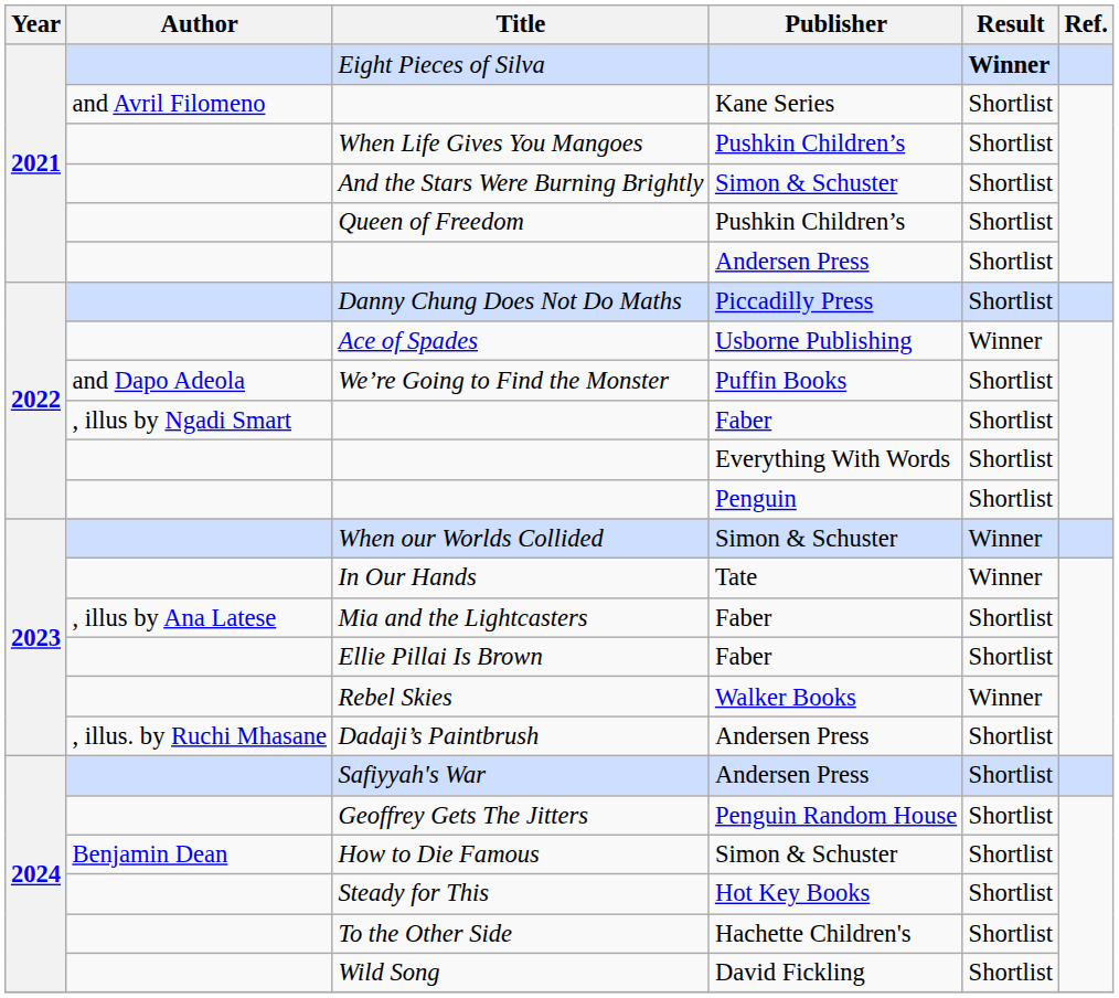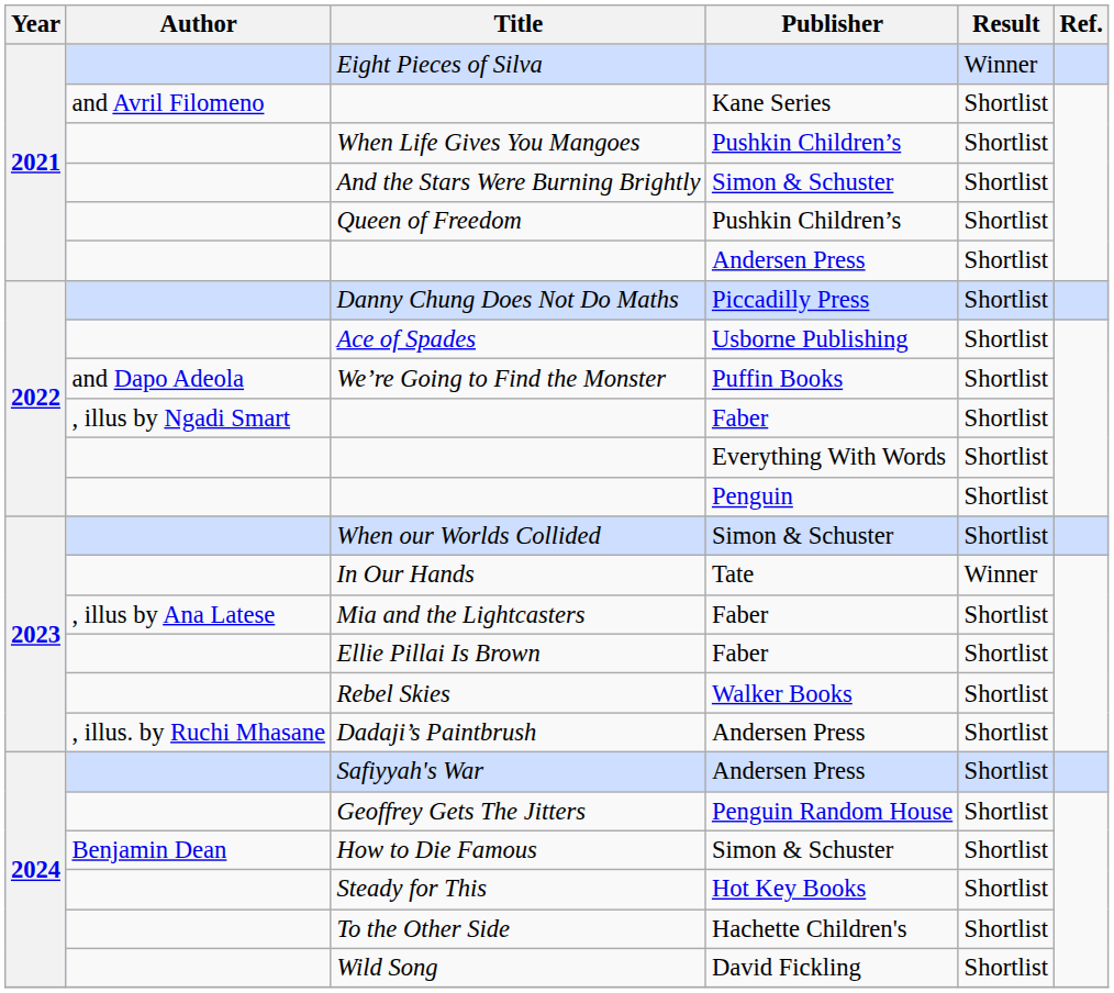 <table class="wikitable sortable mw-collapsible">
 <tr>
 <th>Year</th>
 <th>Author</th>
 <th>Title</th>
 <th>Publisher</th>
 <th>Result</th>
 <th>Ref.</th>
 </tr>
 <tr style="background:#cddeff">
 <th rowspan="6"><a href='#'>2021</a></th>
 <td></td>
 <td><em>Eight Pieces of Silva</em></td>
 <td></td>
-<td><strong>Winner</strong></td>
+<td>Winner</td>
 <td></td>
 </tr>
 <tr>
 <td> and <a href='#'>Avril Filomeno</a></td>
 <td><em></em></td>
 <td>Kane Series</td>
 <td>Shortlist</td>
 <td rowspan="5"></td>
 </tr>
 <tr>
 <td></td>
 <td><em>When Life Gives You Mangoes</em></td>
 <td><a href='#'>Pushkin Children’s</a></td>
 <td>Shortlist</td>
 </tr>
 <tr>
 <td></td>
 <td><em>And the Stars Were Burning Brightly</em></td>
 <td><a href='#'>Simon & Schuster</a></td>
 <td>Shortlist</td>
 </tr>
 <tr>
 <td></td>
 <td><em>Queen of Freedom</em></td>
 <td>Pushkin Children’s</td>
 <td>Shortlist</td>
 </tr>
 <tr>
 <td></td>
 <td><em></em></td>
 <td><a href='#'>Andersen Press</a></td>
 <td>Shortlist</td>
 </tr>
 <tr style="background:#cddeff">
 <th rowspan="6"><a href='#'>2022</a></th>
 <td></td>
 <td><em>Danny Chung Does Not Do Maths</em></td>
 <td><a href='#'>Piccadilly Press</a></td>
 <td>Shortlist</td>
 <td></td>
 </tr>
 <tr>
 <td></td>
 <td><em><a href='#'>Ace of Spades</a></em></td>
 <td><a href='#'>Usborne Publishing</a></td>
-<td>Winner</td>
+<td>Shortlist</td>
 <td rowspan="5"></td>
 </tr>
 <tr>
 <td> and <a href='#'>Dapo Adeola</a></td>
 <td><em>We’re Going to Find the Monster</em></td>
 <td><a href='#'>Puffin Books</a></td>
 <td>Shortlist</td>
 </tr>
 <tr>
 <td>, illus by <a href='#'>Ngadi Smart</a></td>
 <td><em></em></td>
 <td><a href='#'>Faber</a></td>
 <td>Shortlist</td>
 </tr>
 <tr>
 <td></td>
 <td></td>
 <td>Everything With Words</td>
 <td>Shortlist</td>
 </tr>
 <tr>
 <td></td>
 <td><em></em></td>
 <td><a href='#'>Penguin</a></td>
 <td>Shortlist</td>
 </tr>
 <tr style="background:#cddeff">
 <th rowspan="6"><a href='#'>2023</a></th>
 <td></td>
 <td><em>When our Worlds Collided</em></td>
 <td>Simon & Schuster</td>
-<td>Winner</td>
+<td>Shortlist</td>
 <td></td>
 </tr>
 <tr>
 <td></td>
 <td><em>In Our Hands</em></td>
 <td>Tate</td>
 <td>Winner</td>
 <td rowspan="5"></td>
 </tr>
 <tr>
 <td>, illus by <a href='#'>Ana Latese</a></td>
 <td><em>Mia and the Lightcasters</em></td>
 <td>Faber</td>
 <td>Shortlist</td>
 </tr>
 <tr>
 <td></td>
 <td><em>Ellie Pillai Is Brown</em></td>
 <td>Faber</td>
 <td>Shortlist</td>
 </tr>
 <tr>
 <td></td>
 <td><em>Rebel Skies</em></td>
 <td><a href='#'>Walker Books</a></td>
-<td>Winner</td>
+<td>Shortlist</td>
 </tr>
 <tr>
 <td>, illus. by <a href='#'>Ruchi Mhasane</a></td>
 <td><em>Dadaji’s Paintbrush</em></td>
 <td>Andersen Press</td>
 <td>Shortlist</td>
 </tr>
 <tr style="background:#cddeff">
 <th rowspan="6"><a href='#'>2024</a></th>
 <td></td>
 <td><em>Safiyyah's War</em></td>
 <td>Andersen Press</td>
 <td>Shortlist</td>
 <td></td>
 </tr>
 <tr>
 <td></td>
 <td><em>Geoffrey Gets The Jitters</em></td>
 <td><a href='#'>Penguin Random House</a></td>
 <td>Shortlist</td>
 <td rowspan="5"></td>
 </tr>
 <tr>
 <td><a href='#'>Benjamin Dean</a></td>
 <td><em>How to Die Famous</em></td>
 <td>Simon & Schuster</td>
 <td>Shortlist</td>
 </tr>
 <tr>
 <td></td>
 <td><em>Steady for This</em></td>
 <td><a href='#'>Hot Key Books</a></td>
 <td>Shortlist</td>
 </tr>
 <tr>
 <td></td>
 <td><em>To the Other Side</em></td>
 <td>Hachette Children's</td>
 <td>Shortlist</td>
 </tr>
 <tr>
 <td></td>
 <td><em>Wild Song</em></td>
 <td>David Fickling</td>
 <td>Shortlist</td>
 </tr>
 <tr>
 </tr>
 </table>
